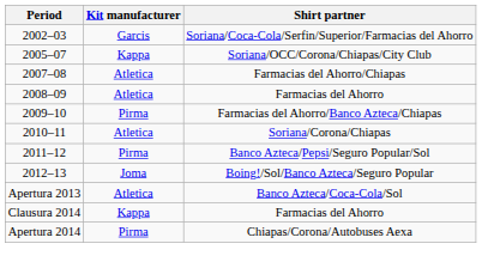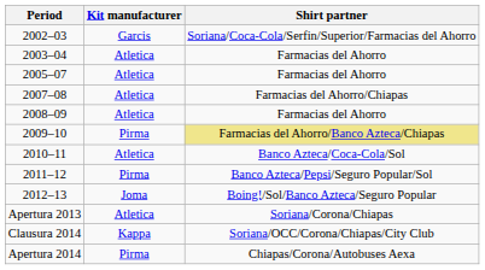 <table class="wikitable" style="text-align: center">
 <tr>
 <th>Period</th>
 <th><a href='#'>Kit</a> manufacturer</th>
 <th>Shirt partner</th>
 </tr>
 <tr -->
 <td>2002–03</td>
 <td><a href='#'>Garcis</a></td>
 <td><a href='#'>Soriana</a>/<a href='#'>Coca-Cola</a>/Serfin/Superior/Farmacias del Ahorro</td>
 </tr>
 <tr>
+<td>2003–04</td>
+<td><a href='#'>Atletica</a></td>
+<td>Farmacias del Ahorro</td>
+</tr>
+<tr>
 <td>2005–07</td>
-<td><a href='#'>Kappa</a></td>
-<td><a href='#'>Soriana</a>/OCC/Corona/Chiapas/City Club</td>
+<td><a href='#'>Atletica</a></td>
+<td>Farmacias del Ahorro</td>
 </tr>
 <tr>
 <td>2007–08</td>
 <td><a href='#'>Atletica</a></td>
 <td>Farmacias del Ahorro/Chiapas</td>
 </tr>
 <tr>
 <td>2008–09</td>
 <td><a href='#'>Atletica</a></td>
 <td>Farmacias del Ahorro</td>
 </tr>
 <tr>
 <td>2009–10</td>
 <td><a href='#'>Pirma</a></td>
-<td>Farmacias del Ahorro/<a href='#'>Banco Azteca</a>/Chiapas</td>
+<td style="background: khaki;">Farmacias del Ahorro/<a href='#'>Banco Azteca</a>/Chiapas</td>
 </tr>
 <tr>
 <td>2010–11</td>
 <td><a href='#'>Atletica</a></td>
-<td><a href='#'>Soriana</a>/Corona/Chiapas</td>
+<td><a href='#'>Banco Azteca</a>/<a href='#'>Coca-Cola</a>/Sol</td>
 </tr>
 <tr>
 <td>2011–12</td>
 <td><a href='#'>Pirma</a></td>
 <td><a href='#'>Banco Azteca</a>/<a href='#'>Pepsi</a>/Seguro Popular/Sol</td>
 </tr>
 <tr>
 <td>2012–13</td>
 <td><a href='#'>Joma</a></td>
 <td><a href='#'>Boing!</a>/Sol/<a href='#'>Banco Azteca</a>/Seguro Popular</td>
 </tr>
 <tr>
 <td>Apertura 2013</td>
 <td><a href='#'>Atletica</a></td>
-<td><a href='#'>Banco Azteca</a>/<a href='#'>Coca-Cola</a>/Sol</td>
+<td><a href='#'>Soriana</a>/Corona/Chiapas</td>
 </tr>
 <tr>
 <td>Clausura 2014</td>
 <td><a href='#'>Kappa</a></td>
-<td>Farmacias del Ahorro</td>
+<td><a href='#'>Soriana</a>/OCC/Corona/Chiapas/City Club</td>
 </tr>
 <tr>
 <td>Apertura 2014</td>
 <td><a href='#'>Pirma</a></td>
 <td>Chiapas/Corona/Autobuses Aexa</td>
 </tr>
 </table>
